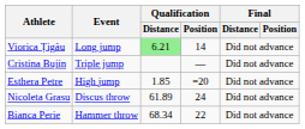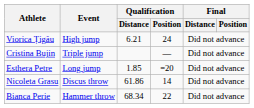 <table class=wikitable style="font-size:90%">
 <tr>
 <th rowspan=2>Athlete</th>
 <th rowspan=2>Event</th>
 <th colspan="2">Qualification</th>
 <th colspan="2">Final</th>
 </tr>
 <tr style="font-size:95%">
 <th>Distance</th>
 <th>Position</th>
 <th>Distance</th>
 <th>Position</th>
 </tr>
 <tr align=center>
 <td align=left><a href='#'>Viorica Țigău</a></td>
-<td align=left><a href='#'>Long jump</a></td>
-<td style="background: lightgreen;">6.21</td>
-<td>14</td>
+<td align=left><a href='#'>High jump</a></td>
+<td>6.21</td>
+<td>24</td>
 <td colspan=2>Did not advance</td>
 </tr>
 <tr align=center>
 <td align=left><a href='#'>Cristina Bujin</a></td>
 <td align=left><a href='#'>Triple jump</a></td>
 <td></td>
 <td>—</td>
 <td colspan=2>Did not advance</td>
 </tr>
 <tr align=center>
 <td align=left><a href='#'>Esthera Petre</a></td>
-<td align=left><a href='#'>High jump</a></td>
+<td align=left><a href='#'>Long jump</a></td>
 <td>1.85</td>
 <td>=20</td>
 <td colspan=2>Did not advance</td>
 </tr>
 <tr align=center>
 <td align=left><a href='#'>Nicoleta Grasu</a></td>
 <td align=left><a href='#'>Discus throw</a></td>
-<td>61.89</td>
-<td>24</td>
+<td>61.86</td>
+<td>14</td>
 <td colspan=2>Did not advance</td>
 </tr>
 <tr align=center>
 <td align=left><a href='#'>Bianca Perie</a></td>
 <td align=left><a href='#'>Hammer throw</a></td>
 <td>68.34</td>
 <td>22</td>
 <td colspan=2>Did not advance</td>
 </tr>
 </table>
